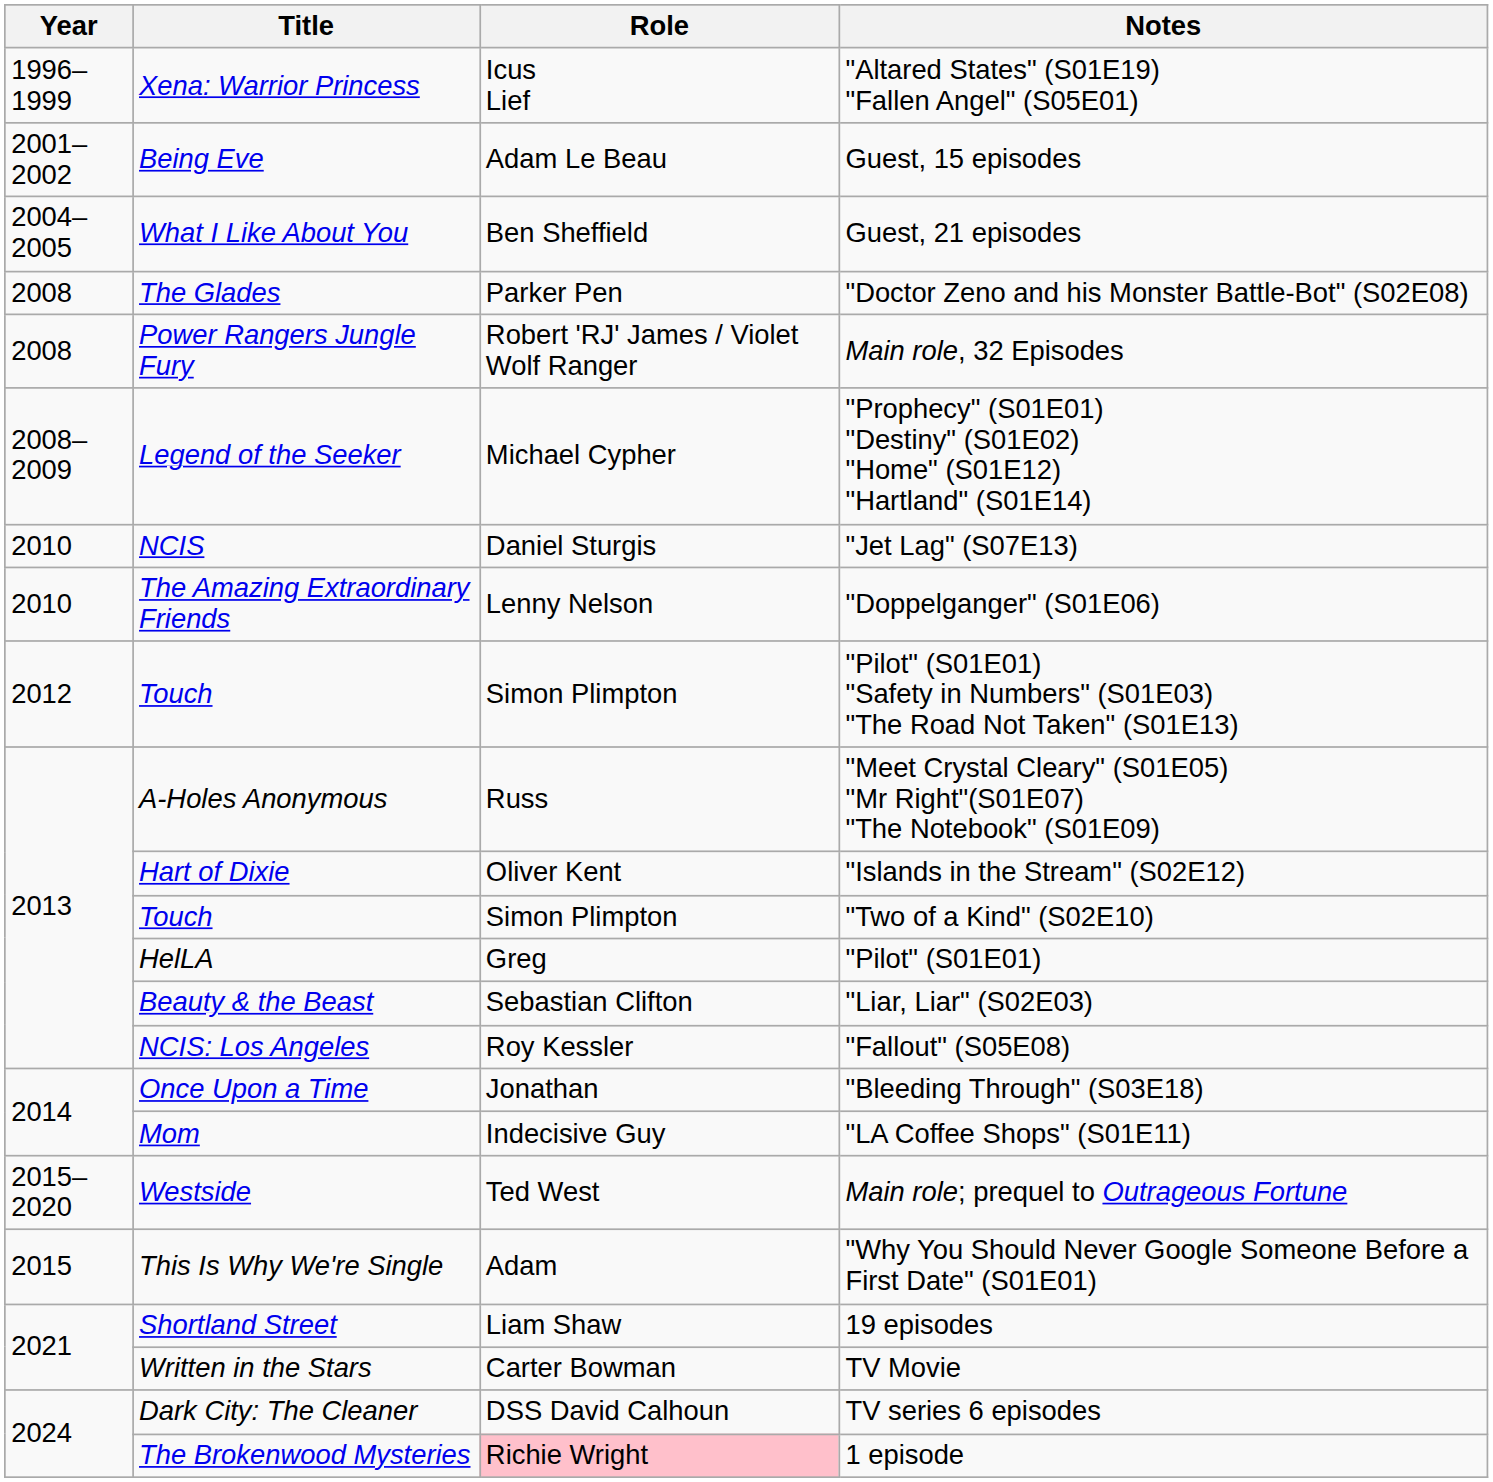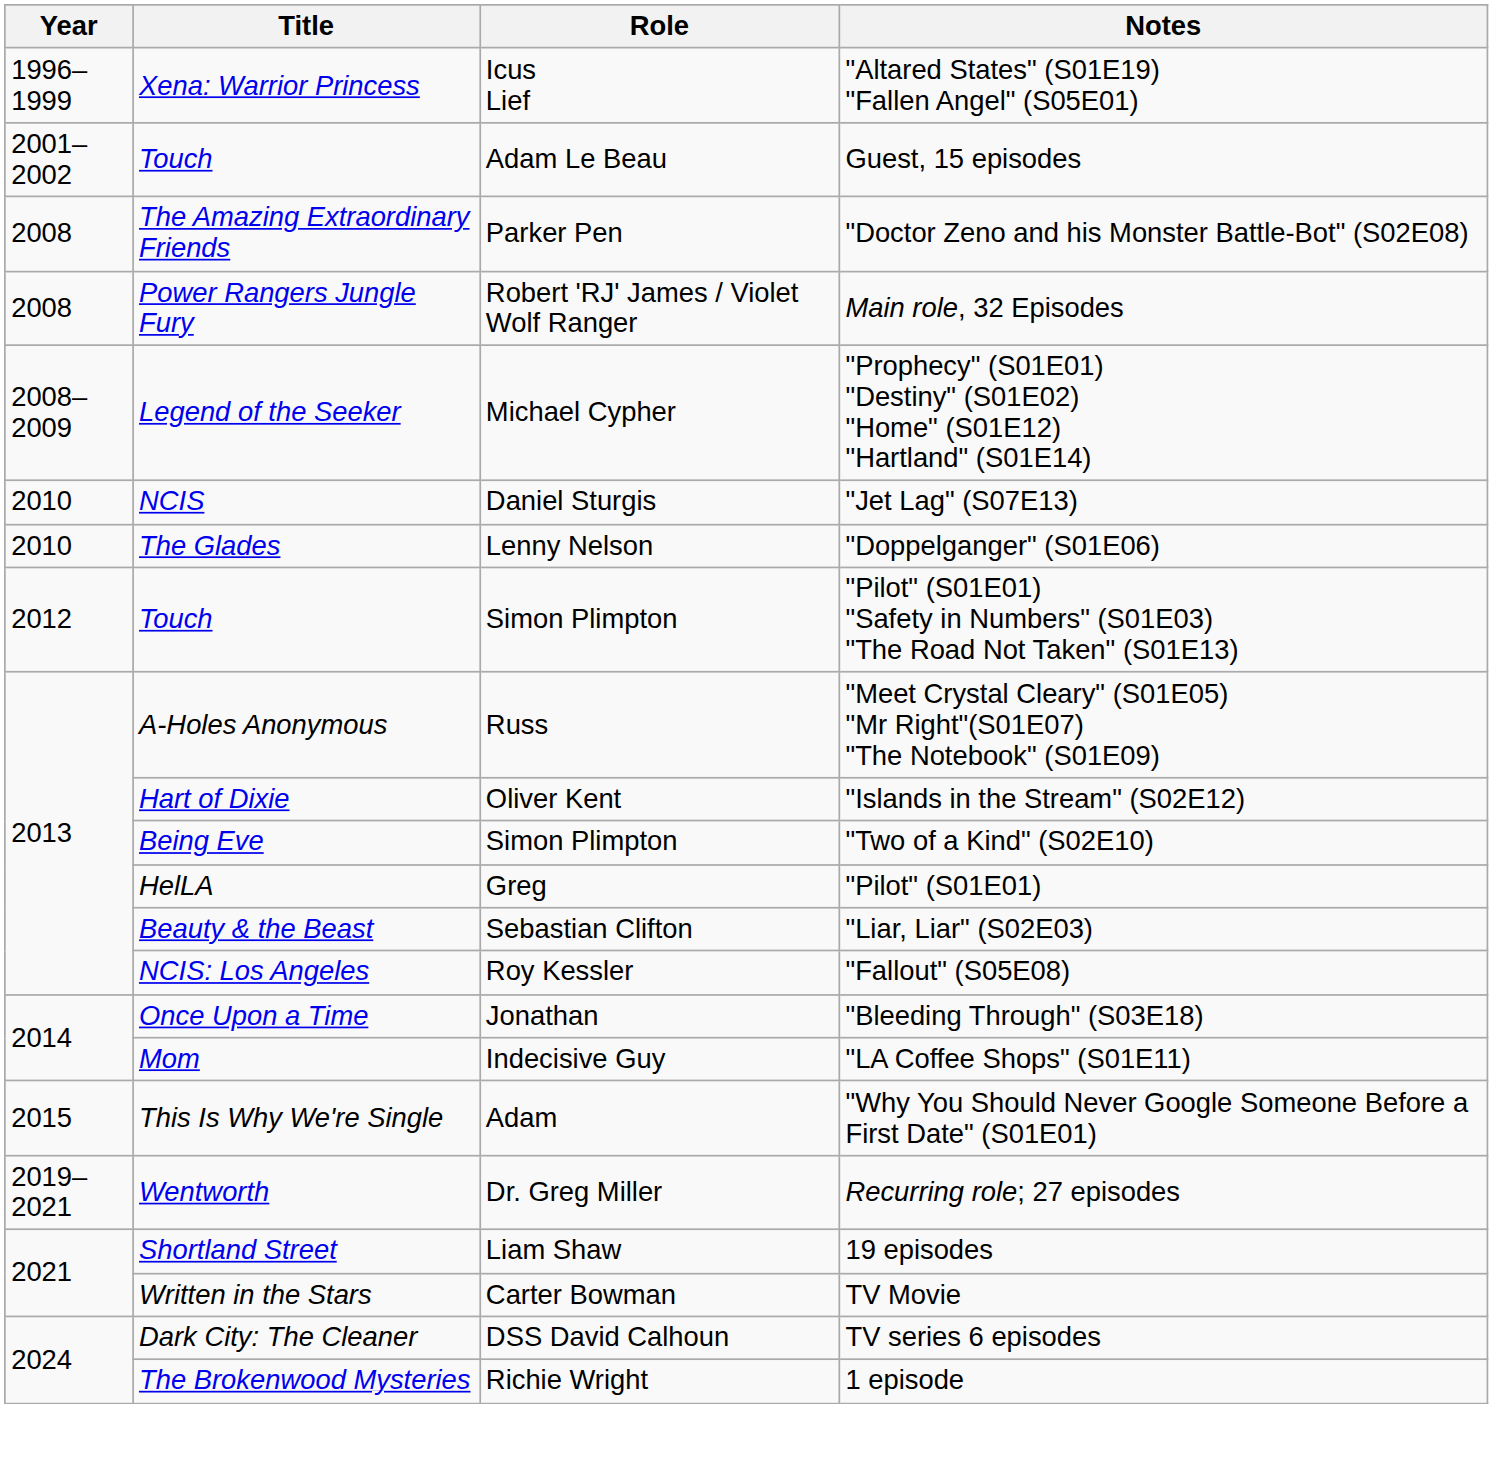 <table class="wikitable sortable">
 <tr>
 <th>Year</th>
 <th>Title</th>
 <th>Role</th>
 <th class="unsortable">Notes</th>
 </tr>
 <tr>
 <td>1996–1999</td>
 <td><em><a href='#'>Xena: Warrior Princess</a></em></td>
 <td>Icus<br>Lief</td>
 <td>"Altared States" (S01E19)<br>"Fallen Angel" (S05E01)</td>
 </tr>
 <tr>
 <td>2001–2002</td>
-<td><em><a href='#'>Being Eve</a></em></td>
+<td><em><a href='#'>Touch</a></em></td>
 <td>Adam Le Beau</td>
 <td>Guest, 15 episodes</td>
 </tr>
 <tr>
-<td>2004–2005</td>
-<td><em><a href='#'>What I Like About You</a></em></td>
-<td>Ben Sheffield</td>
-<td>Guest, 21 episodes</td>
-</tr>
-<tr>
 <td>2008</td>
-<td><em><a href='#'>The Glades</a></em></td>
+<td><em><a href='#'>The Amazing Extraordinary Friends</a></em></td>
 <td>Parker Pen</td>
 <td>"Doctor Zeno and his Monster Battle-Bot" (S02E08)</td>
 </tr>
 <tr>
 <td>2008</td>
 <td><em><a href='#'>Power Rangers Jungle Fury</a></em></td>
 <td>Robert 'RJ' James / Violet Wolf Ranger</td>
 <td><em>Main role</em>, 32 Episodes</td>
 </tr>
 <tr>
 <td>2008–2009</td>
 <td><em><a href='#'>Legend of the Seeker</a></em></td>
 <td>Michael Cypher</td>
 <td>"Prophecy" (S01E01)<br>"Destiny" (S01E02)<br>"Home" (S01E12)<br>"Hartland" (S01E14)</td>
 </tr>
 <tr>
 <td>2010</td>
 <td><em><a href='#'>NCIS</a></em></td>
 <td>Daniel Sturgis</td>
 <td>"Jet Lag" (S07E13)</td>
 </tr>
 <tr>
 <td>2010</td>
-<td><em><a href='#'>The Amazing Extraordinary Friends</a></em></td>
+<td><em><a href='#'>The Glades</a></em></td>
 <td>Lenny Nelson</td>
 <td>"Doppelganger" (S01E06)</td>
 </tr>
 <tr>
 <td>2012</td>
 <td><em><a href='#'>Touch</a></em></td>
 <td>Simon Plimpton</td>
 <td>"Pilot" (S01E01)<br>"Safety in Numbers" (S01E03)<br>"The Road Not Taken" (S01E13)</td>
 </tr>
 <tr>
 <td rowspan="6">2013</td>
 <td><em>A-Holes Anonymous</em></td>
 <td>Russ</td>
 <td>"Meet Crystal Cleary" (S01E05)<br>"Mr Right"(S01E07)<br>"The Notebook" (S01E09)</td>
 </tr>
 <tr>
 <td><em><a href='#'>Hart of Dixie</a></em></td>
 <td>Oliver Kent</td>
 <td>"Islands in the Stream" (S02E12)</td>
 </tr>
 <tr>
-<td><em><a href='#'>Touch</a></em></td>
+<td><em><a href='#'>Being Eve</a></em></td>
 <td>Simon Plimpton</td>
 <td>"Two of a Kind" (S02E10)</td>
 </tr>
 <tr>
 <td><em>HelLA</em></td>
 <td>Greg</td>
 <td>"Pilot" (S01E01)</td>
 </tr>
 <tr>
 <td><em><a href='#'>Beauty & the Beast</a></em></td>
 <td>Sebastian Clifton</td>
 <td>"Liar, Liar" (S02E03)</td>
 </tr>
 <tr>
 <td><em><a href='#'>NCIS: Los Angeles</a></em></td>
 <td>Roy Kessler</td>
 <td>"Fallout" (S05E08)</td>
 </tr>
 <tr>
 <td rowspan="2">2014</td>
 <td><em><a href='#'>Once Upon a Time</a></em></td>
 <td>Jonathan</td>
 <td>"Bleeding Through" (S03E18)</td>
 </tr>
 <tr>
 <td><em><a href='#'>Mom</a></em></td>
 <td>Indecisive Guy</td>
 <td>"LA Coffee Shops" (S01E11)</td>
 </tr>
 <tr>
-<td>2015–2020</td>
-<td><em><a href='#'>Westside</a></em></td>
-<td>Ted West</td>
-<td><em>Main role</em>; prequel to <em><a href='#'>Outrageous Fortune</a></em></td>
-</tr>
-<tr>
 <td>2015</td>
 <td><em>This Is Why We're Single</em></td>
 <td>Adam</td>
 <td>"Why You Should Never Google Someone Before a First Date" (S01E01)</td>
+</tr>
+<tr>
+<td>2019–2021</td>
+<td><em><a href='#'>Wentworth</a></em></td>
+<td>Dr. Greg Miller</td>
+<td><em>Recurring role</em>; 27 episodes</td>
 </tr>
 <tr>
 <td rowspan="2">2021</td>
 <td><em><a href='#'>Shortland Street</a></em></td>
 <td>Liam Shaw</td>
 <td>19 episodes</td>
 </tr>
 <tr>
 <td><em>Written in the Stars</em></td>
 <td>Carter Bowman</td>
 <td>TV Movie</td>
 </tr>
 <tr>
 <td rowspan="2">2024</td>
 <td><em>Dark City: The Cleaner</em></td>
 <td>DSS David Calhoun</td>
 <td>TV series 6 episodes</td>
 </tr>
 <tr>
 <td><em><a href='#'>The Brokenwood Mysteries</a></em></td>
-<td style="background: pink;">Richie Wright</td>
+<td>Richie Wright</td>
 <td>1 episode</td>
 </tr>
 </table>
